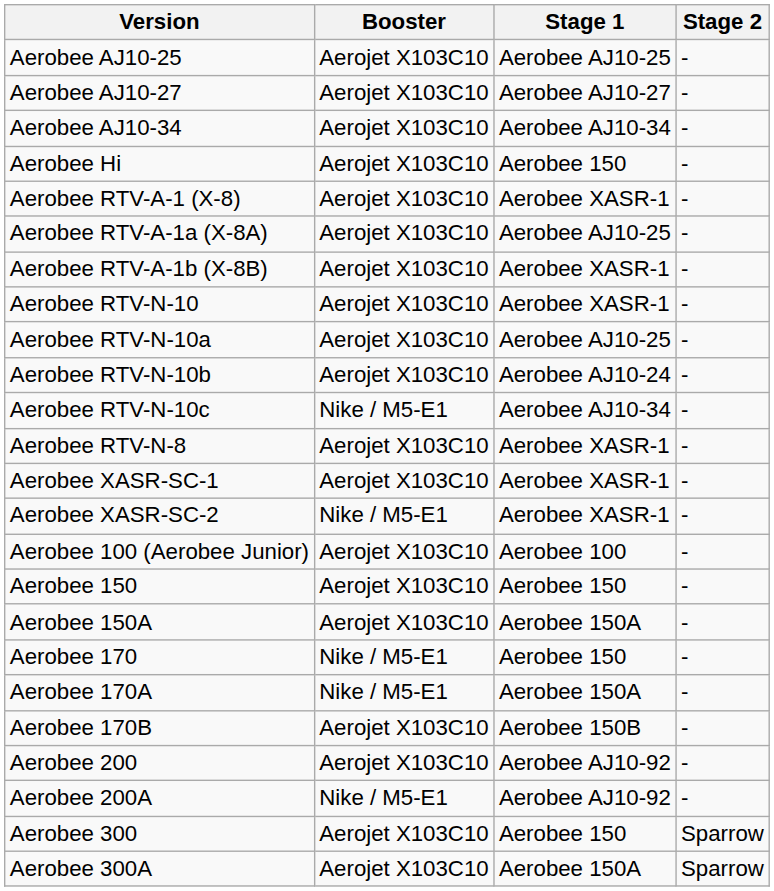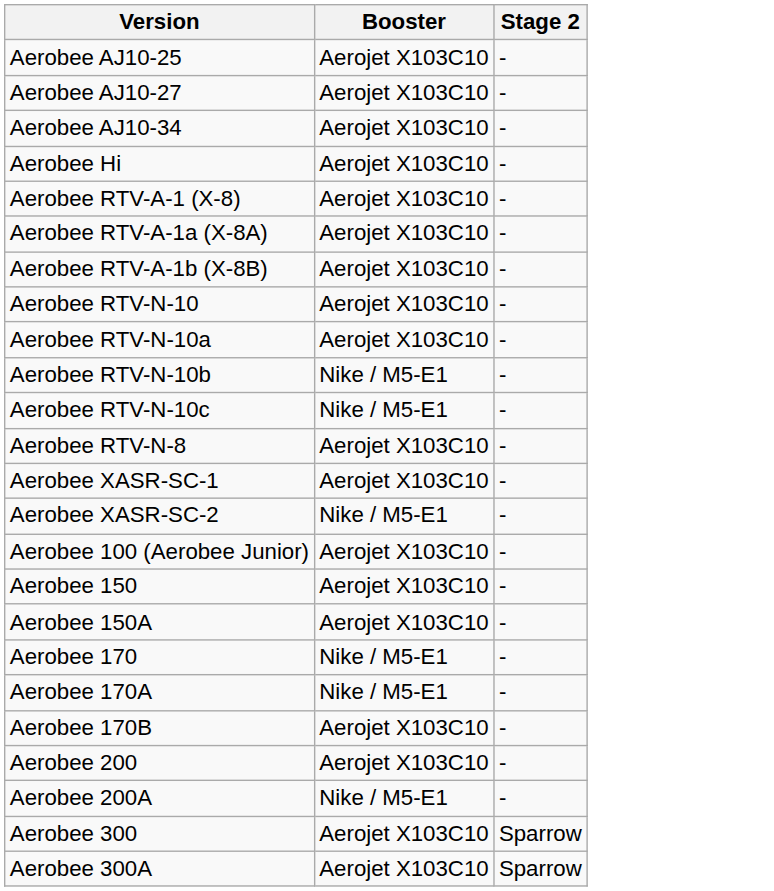 <table class="wikitable sortable">
 <tr>
 <th>Version</th>
 <th>Booster</th>
-<th>Stage 1</th>
 <th>Stage 2</th>
 </tr>
 <tr>
 <td>Aerobee AJ10-25</td>
 <td>Aerojet X103C10</td>
-<td>Aerobee AJ10-25</td>
 <td>-</td>
 </tr>
 <tr>
 <td>Aerobee AJ10-27</td>
 <td>Aerojet X103C10</td>
-<td>Aerobee AJ10-27</td>
 <td>-</td>
 </tr>
 <tr>
 <td>Aerobee AJ10-34</td>
 <td>Aerojet X103C10</td>
-<td>Aerobee AJ10-34</td>
 <td>-</td>
 </tr>
 <tr>
 <td>Aerobee Hi</td>
 <td>Aerojet X103C10</td>
-<td>Aerobee 150</td>
 <td>-</td>
 </tr>
 <tr>
 <td>Aerobee RTV-A-1 (X-8)</td>
 <td>Aerojet X103C10</td>
-<td>Aerobee XASR-1</td>
 <td>-</td>
 </tr>
 <tr>
 <td>Aerobee RTV-A-1a (X-8A)</td>
 <td>Aerojet X103C10</td>
-<td>Aerobee AJ10-25</td>
 <td>-</td>
 </tr>
 <tr>
 <td>Aerobee RTV-A-1b (X-8B)</td>
 <td>Aerojet X103C10</td>
-<td>Aerobee XASR-1</td>
 <td>-</td>
 </tr>
 <tr>
 <td>Aerobee RTV-N-10</td>
 <td>Aerojet X103C10</td>
-<td>Aerobee XASR-1</td>
 <td>-</td>
 </tr>
 <tr>
 <td>Aerobee RTV-N-10a</td>
 <td>Aerojet X103C10</td>
-<td>Aerobee AJ10-25</td>
 <td>-</td>
 </tr>
 <tr>
 <td>Aerobee RTV-N-10b</td>
-<td>Aerojet X103C10</td>
-<td>Aerobee AJ10-24</td>
+<td>Nike / M5-E1</td>
 <td>-</td>
 </tr>
 <tr>
 <td>Aerobee RTV-N-10c</td>
 <td>Nike / M5-E1</td>
-<td>Aerobee AJ10-34</td>
 <td>-</td>
 </tr>
 <tr>
 <td>Aerobee RTV-N-8</td>
 <td>Aerojet X103C10</td>
-<td>Aerobee XASR-1</td>
 <td>-</td>
 </tr>
 <tr>
 <td>Aerobee XASR-SC-1</td>
 <td>Aerojet X103C10</td>
-<td>Aerobee XASR-1</td>
 <td>-</td>
 </tr>
 <tr>
 <td>Aerobee XASR-SC-2</td>
 <td>Nike / M5-E1</td>
-<td>Aerobee XASR-1</td>
 <td>-</td>
 </tr>
 <tr>
 <td>Aerobee 100 (Aerobee Junior)</td>
 <td>Aerojet X103C10</td>
-<td>Aerobee 100</td>
 <td>-</td>
 </tr>
 <tr>
 <td>Aerobee 150</td>
 <td>Aerojet X103C10</td>
-<td>Aerobee 150</td>
 <td>-</td>
 </tr>
 <tr>
 <td>Aerobee 150A</td>
 <td>Aerojet X103C10</td>
-<td>Aerobee 150A</td>
 <td>-</td>
 </tr>
 <tr>
 <td>Aerobee 170</td>
 <td>Nike / M5-E1</td>
-<td>Aerobee 150</td>
 <td>-</td>
 </tr>
 <tr>
 <td>Aerobee 170A</td>
 <td>Nike / M5-E1</td>
-<td>Aerobee 150A</td>
 <td>-</td>
 </tr>
 <tr>
 <td>Aerobee 170B</td>
 <td>Aerojet X103C10</td>
-<td>Aerobee 150B</td>
 <td>-</td>
 </tr>
 <tr>
 <td>Aerobee 200</td>
 <td>Aerojet X103C10</td>
-<td>Aerobee AJ10-92</td>
 <td>-</td>
 </tr>
 <tr>
 <td>Aerobee 200A</td>
 <td>Nike / M5-E1</td>
-<td>Aerobee AJ10-92</td>
 <td>-</td>
 </tr>
 <tr>
 <td>Aerobee 300</td>
 <td>Aerojet X103C10</td>
-<td>Aerobee 150</td>
 <td>Sparrow</td>
 </tr>
 <tr>
 <td>Aerobee 300A</td>
 <td>Aerojet X103C10</td>
-<td>Aerobee 150A</td>
 <td>Sparrow</td>
 </tr>
 </table>
